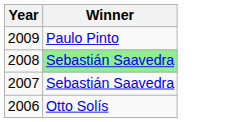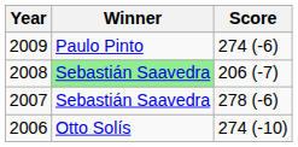 <table class=wikitable>
 <tr>
 <th>Year</th>
 <th>Winner</th>
+<th>Score</th>
 </tr>
 <tr>
 <td>2009</td>
 <td> <a href='#'>Paulo Pinto</a></td>
+<td>274 (-6)</td>
 </tr>
 <tr>
 <td>2008</td>
 <td style="background: lightgreen;"> <a href='#'>Sebastián Saavedra</a></td>
+<td>206 (-7)</td>
 </tr>
 <tr>
 <td>2007</td>
 <td> <a href='#'>Sebastián Saavedra</a></td>
+<td>278 (-6)</td>
 </tr>
 <tr>
 <td>2006</td>
 <td> <a href='#'>Otto Solís</a></td>
+<td>274 (-10)</td>
 </tr>
 </table>
